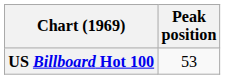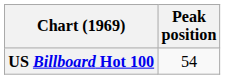 <table class="wikitable plainrowheaders" style="text-align:center">
 <tr>
 <th>Chart (1969)</th>
 <th>Peak<br>position</th>
 </tr>
 <tr>
 <th scope="row">US <a href='#'><em>Billboard</em> Hot 100</a></th>
-<td>53</td>
+<td>54</td>
 </tr>
 </table>
